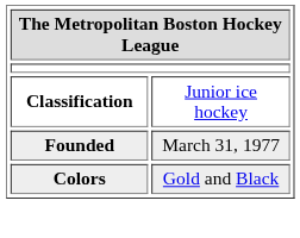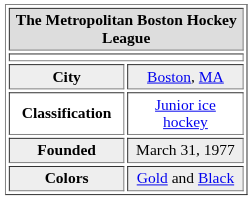 <table border="1" cellpadding="3" cellspacing="3"  style="float:right; width:250px; margin-left:0.5em;">
 <tr style="text-align:center; background:#ddd;">
 <td colspan=2><strong>The Metropolitan Boston Hockey League</strong></td>
 </tr>
 <tr style="text-align:center;">
 <td colspan=2></td>
+</tr>
+<tr style="text-align:center; background:#eee;">
+<td><strong>City</strong></td>
+<td><a href='#'>Boston</a>, <a href='#'>MA</a></td>
 </tr>
 <tr style="text-align:center;">
 <td><strong>Classification</strong></td>
 <td><a href='#'>Junior ice hockey</a></td>
 </tr>
 <tr style="text-align:center; background:#eee;">
 <td><strong>Founded</strong></td>
 <td>March 31, 1977</td>
 </tr>
 <tr style="text-align:center; background:#eee;">
 <td><strong>Colors</strong></td>
 <td><a href='#'>Gold</a> and <a href='#'>Black</a></td>
 </tr>
 </table>
